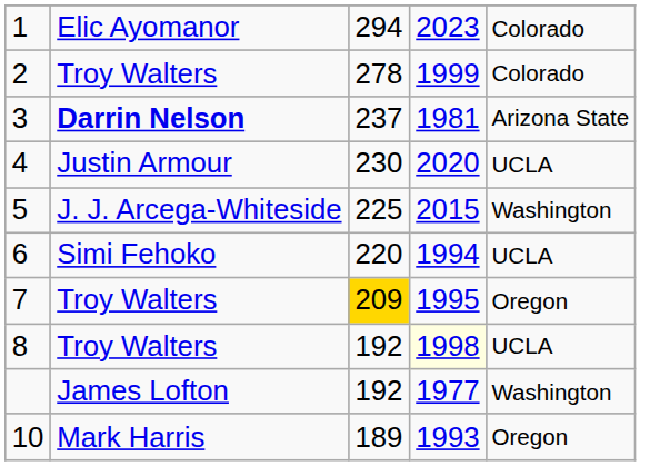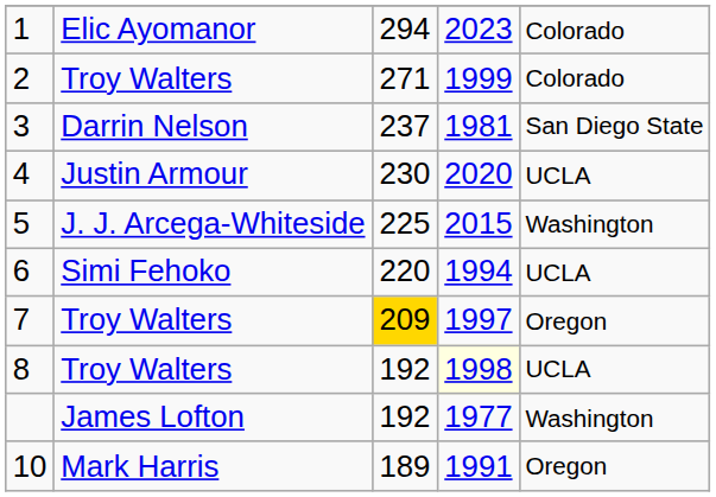 <table class="wikitable">
 <tr>
 </tr>
 <tr>
 <td>1</td>
 <td><a href='#'>Elic Ayomanor</a></td>
 <td>294</td>
 <td><a href='#'>2023</a></td>
 <td style="font-size:80%;">Colorado</td>
 </tr>
 <tr>
 <td>2</td>
 <td><a href='#'>Troy Walters</a></td>
-<td>278</td>
+<td>271</td>
 <td><a href='#'>1999</a></td>
 <td style="font-size:80%;">Colorado</td>
 </tr>
 <tr>
 <td>3</td>
-<td><strong><a href='#'>Darrin Nelson</a></strong></td>
+<td><a href='#'>Darrin Nelson</a></td>
 <td>237</td>
 <td><a href='#'>1981</a></td>
-<td style="font-size:80%;">Arizona State</td>
+<td style="font-size:80%;">San Diego State</td>
 </tr>
 <tr>
 <td>4</td>
 <td><a href='#'>Justin Armour</a></td>
 <td>230</td>
 <td><a href='#'>2020</a></td>
 <td style="font-size:80%;">UCLA</td>
 </tr>
 <tr>
 <td>5</td>
 <td><a href='#'>J. J. Arcega-Whiteside</a></td>
 <td>225</td>
 <td><a href='#'>2015</a></td>
 <td style="font-size:80%;">Washington</td>
 </tr>
 <tr>
 <td>6</td>
 <td><a href='#'>Simi Fehoko</a></td>
 <td>220</td>
 <td><a href='#'>1994</a></td>
 <td style="font-size:80%;">UCLA</td>
 </tr>
 <tr>
 <td>7</td>
 <td><a href='#'>Troy Walters</a></td>
 <td style="background: gold;">209</td>
-<td><a href='#'>1995</a></td>
+<td><a href='#'>1997</a></td>
 <td style="font-size:80%;">Oregon<br></td>
 </tr>
 <tr>
 <td>8</td>
 <td><a href='#'>Troy Walters</a></td>
 <td>192</td>
 <td style="background: lightyellow;"><a href='#'>1998</a></td>
 <td style="font-size:80%;">UCLA</td>
 </tr>
 <tr>
 <td></td>
 <td><a href='#'>James Lofton</a></td>
 <td>192</td>
 <td><a href='#'>1977</a></td>
 <td style="font-size:80%;">Washington</td>
 </tr>
 <tr>
 <td>10</td>
 <td><a href='#'>Mark Harris</a></td>
 <td>189</td>
-<td><a href='#'>1993</a></td>
+<td><a href='#'>1991</a></td>
 <td style="font-size:80%;">Oregon<br></td>
 </tr>
 </table>
